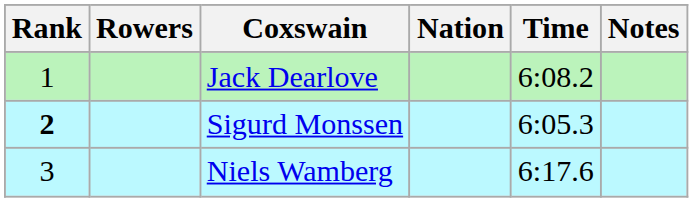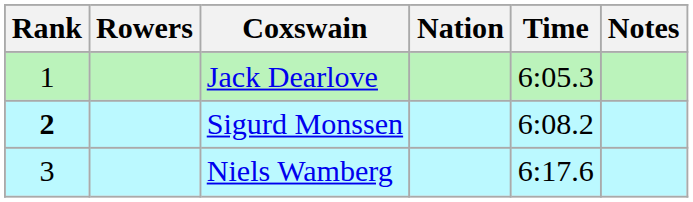 <table class="wikitable sortable" style="text-align:center">
 <tr>
 <th>Rank</th>
 <th>Rowers</th>
 <th>Coxswain</th>
 <th>Nation</th>
 <th>Time</th>
 <th>Notes</th>
 </tr>
 <tr bgcolor=bbf3bb>
 <td>1</td>
 <td align=left></td>
 <td align=left><a href='#'>Jack Dearlove</a></td>
 <td align=left></td>
-<td>6:08.2</td>
+<td>6:05.3</td>
 <td></td>
 </tr>
 <tr bgcolor=bbf9ff>
 <td><strong>2</strong></td>
 <td align=left></td>
 <td align=left><a href='#'>Sigurd Monssen</a></td>
 <td align=left></td>
-<td>6:05.3</td>
+<td>6:08.2</td>
 <td></td>
 </tr>
 <tr bgcolor=bbf9ff>
 <td>3</td>
 <td align=left></td>
 <td align=left><a href='#'>Niels Wamberg</a></td>
 <td align=left></td>
 <td>6:17.6</td>
 <td></td>
 </tr>
 </table>
